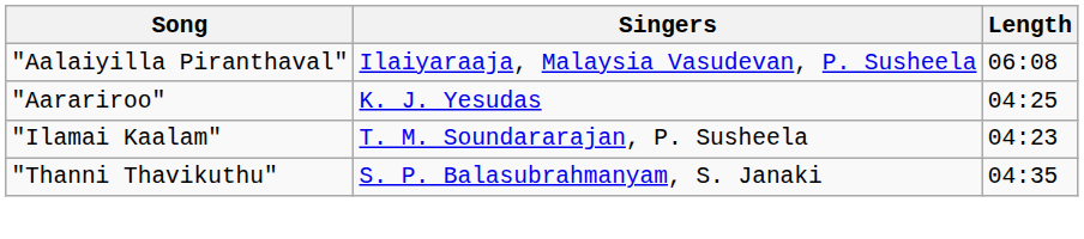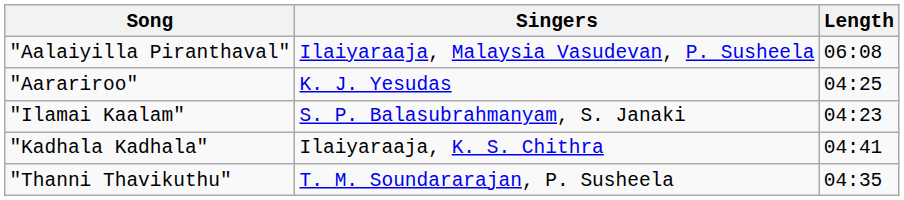 <table class="wikitable">
 <tr>
 <th>Song</th>
 <th>Singers</th>
 <th>Length</th>
 </tr>
 <tr>
 <td>"Aalaiyilla Piranthaval"</td>
 <td><a href='#'>Ilaiyaraaja</a>, <a href='#'>Malaysia Vasudevan</a>, <a href='#'>P. Susheela</a></td>
 <td>06:08</td>
 </tr>
 <tr>
 <td>"Aarariroo"</td>
 <td><a href='#'>K. J. Yesudas</a></td>
 <td>04:25</td>
 </tr>
 <tr>
 <td>"Ilamai Kaalam"</td>
-<td><a href='#'>T. M. Soundararajan</a>, P. Susheela</td>
+<td><a href='#'>S. P. Balasubrahmanyam</a>, S. Janaki</td>
 <td>04:23</td>
 </tr>
 <tr>
+<td>"Kadhala Kadhala"</td>
+<td>Ilaiyaraaja, <a href='#'>K. S. Chithra</a></td>
+<td>04:41</td>
+</tr>
+<tr>
 <td>"Thanni Thavikuthu"</td>
-<td><a href='#'>S. P. Balasubrahmanyam</a>, S. Janaki</td>
+<td><a href='#'>T. M. Soundararajan</a>, P. Susheela</td>
 <td>04:35</td>
 </tr>
 </table>
